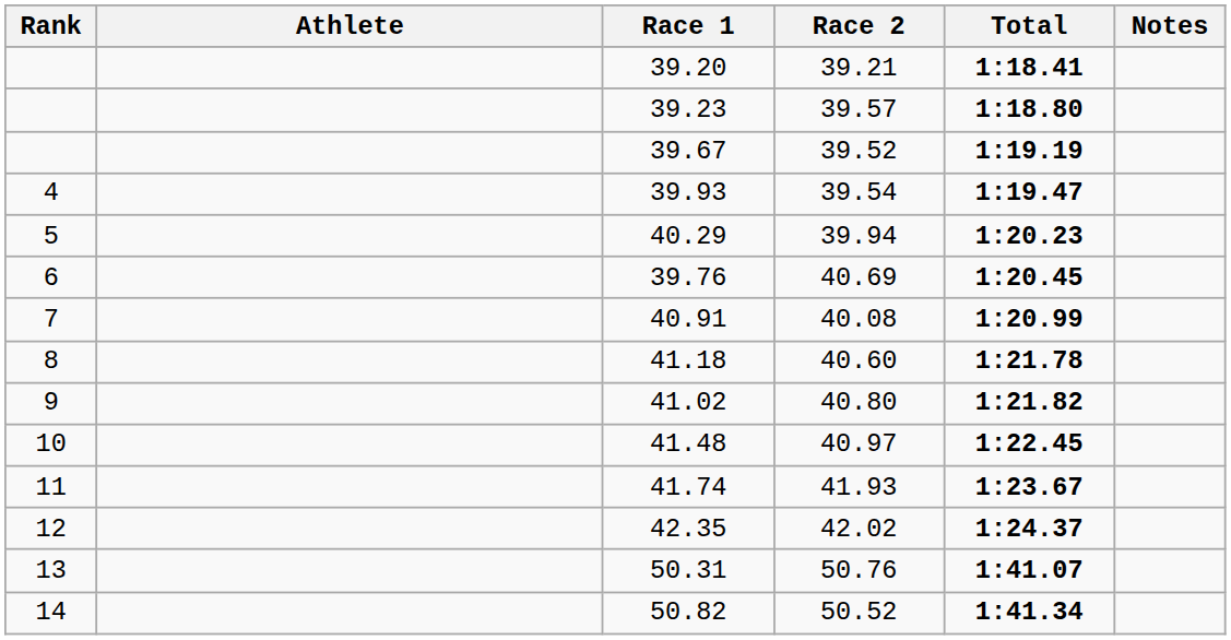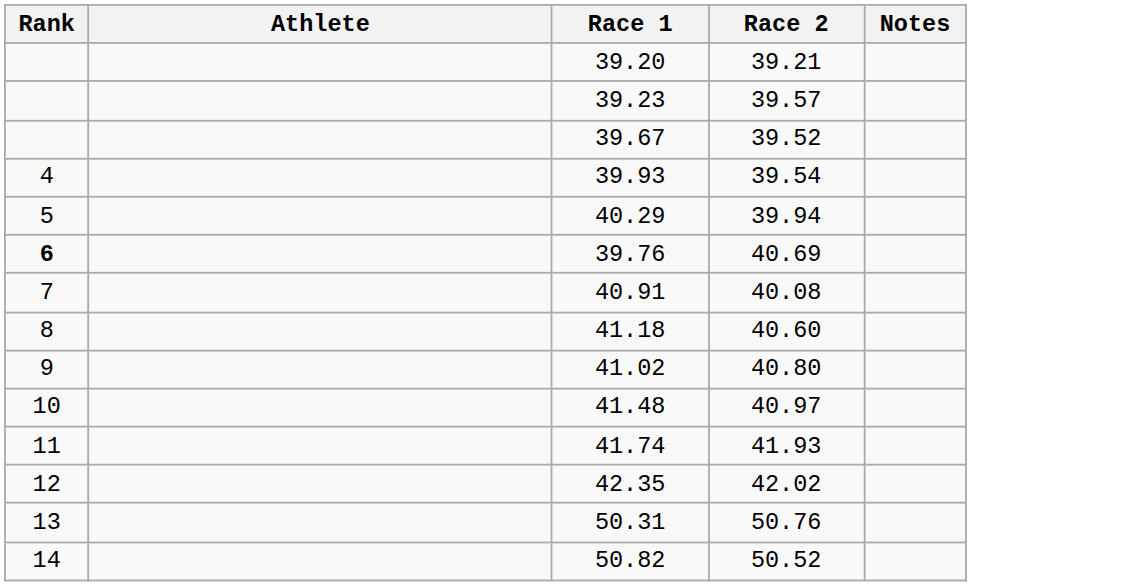 <table class=wikitable style="text-align:center">
 <tr>
 <th width=40>Rank</th>
 <th width=250>Athlete</th>
 <th width=80>Race 1</th>
 <th width=80>Race 2</th>
-<th width=80>Total</th>
 <th width=50>Notes</th>
 </tr>
 <tr>
 <td></td>
 <td align=left></td>
 <td>39.20 </td>
 <td>39.21</td>
-<td><strong>1:18.41</strong></td>
 <td></td>
 </tr>
 <tr>
 <td></td>
 <td align=left></td>
 <td>39.23</td>
 <td>39.57</td>
-<td><strong>1:18.80</strong></td>
 <td></td>
 </tr>
 <tr>
 <td></td>
 <td align=left></td>
 <td>39.67</td>
 <td>39.52</td>
-<td><strong>1:19.19</strong></td>
 <td></td>
 </tr>
 <tr>
 <td>4</td>
 <td align=left></td>
 <td>39.93</td>
 <td>39.54</td>
-<td><strong>1:19.47</strong></td>
 <td></td>
 </tr>
 <tr>
 <td>5</td>
 <td align=left></td>
 <td>40.29</td>
 <td>39.94</td>
-<td><strong>1:20.23</strong></td>
 <td></td>
 </tr>
 <tr>
-<td>6</td>
+<td><strong>6</strong></td>
 <td align=left></td>
 <td>39.76</td>
 <td>40.69</td>
-<td><strong>1:20.45</strong></td>
 <td></td>
 </tr>
 <tr>
 <td>7</td>
 <td align=left></td>
 <td>40.91</td>
 <td>40.08</td>
-<td><strong>1:20.99</strong></td>
 <td></td>
 </tr>
 <tr>
 <td>8</td>
 <td align=left></td>
 <td>41.18</td>
 <td>40.60</td>
-<td><strong>1:21.78</strong></td>
 <td></td>
 </tr>
 <tr>
 <td>9</td>
 <td align=left></td>
 <td>41.02</td>
 <td>40.80</td>
-<td><strong>1:21.82</strong></td>
 <td></td>
 </tr>
 <tr>
 <td>10</td>
 <td align=left></td>
 <td>41.48</td>
 <td>40.97</td>
-<td><strong>1:22.45</strong></td>
 <td></td>
 </tr>
 <tr>
 <td>11</td>
 <td align=left></td>
 <td>41.74</td>
 <td>41.93</td>
-<td><strong>1:23.67</strong></td>
 <td></td>
 </tr>
 <tr>
 <td>12</td>
 <td align=left></td>
 <td>42.35</td>
 <td>42.02</td>
-<td><strong>1:24.37</strong></td>
 <td></td>
 </tr>
 <tr>
 <td>13</td>
 <td align=left></td>
 <td>50.31</td>
 <td>50.76</td>
-<td><strong>1:41.07</strong></td>
 <td></td>
 </tr>
 <tr>
 <td>14</td>
 <td align=left></td>
 <td>50.82</td>
 <td>50.52</td>
-<td><strong>1:41.34</strong></td>
 <td></td>
 </tr>
 </table>
